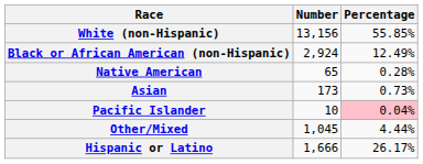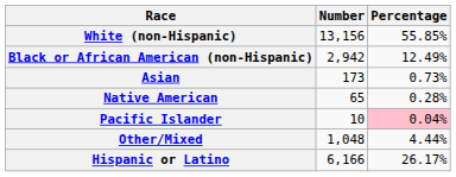 <table class="wikitable" style="text-align:right">
 <tr>
 <th scope="col">Race</th>
 <th scope="col">Number</th>
 <th scope="col">Percentage</th>
 </tr>
 <tr>
 <th scope="row"><a href='#'>White</a> (non-Hispanic)</th>
 <td>13,156</td>
 <td>55.85%</td>
 </tr>
 <tr>
 <th scope="row"><a href='#'>Black or African American</a> (non-Hispanic)</th>
-<td>2,924</td>
+<td>2,942</td>
 <td>12.49%</td>
+</tr>
+<tr>
+<th scope="row"><a href='#'>Asian</a></th>
+<td>173</td>
+<td>0.73%</td>
 </tr>
 <tr>
 <th scope="row"><a href='#'>Native American</a></th>
 <td>65</td>
 <td>0.28%</td>
-</tr>
-<tr>
-<th scope="row"><a href='#'>Asian</a></th>
-<td>173</td>
-<td>0.73%</td>
 </tr>
 <tr>
 <th scope="row"><a href='#'>Pacific Islander</a></th>
 <td>10</td>
 <td style="background: pink;">0.04%</td>
 </tr>
 <tr>
 <th scope="row"><a href='#'>Other/Mixed</a></th>
-<td>1,045</td>
+<td>1,048</td>
 <td>4.44%</td>
 </tr>
 <tr>
 <th scope="row"><a href='#'>Hispanic</a> or <a href='#'>Latino</a></th>
-<td>1,666</td>
+<td>6,166</td>
 <td>26.17%</td>
 </tr>
 </table>
